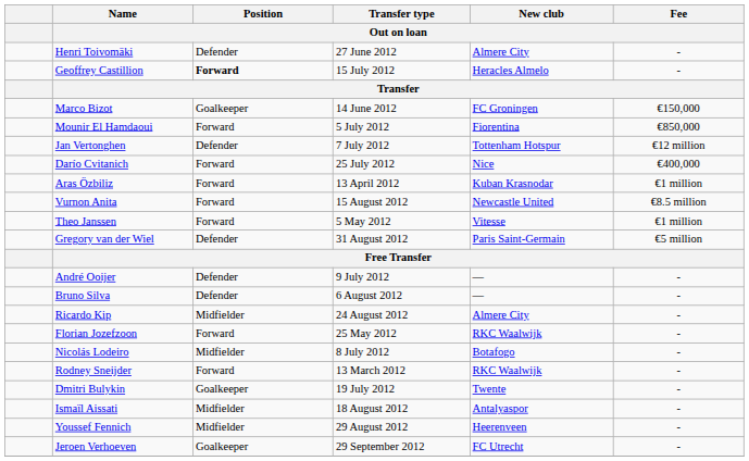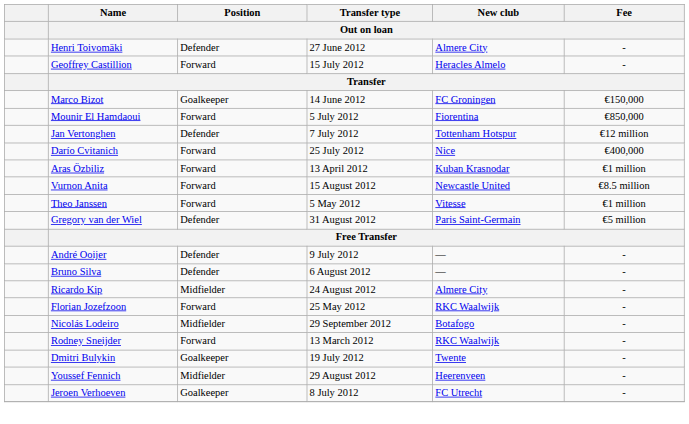 <table class="wikitable" style="width:100%; font-size:85%;">
 <tr>
 <th width="2%"></th>
 <th width="5%">Name</th>
 <th width="5%">Position</th>
 <th width="5%">Transfer type</th>
 <th width="5%">New club</th>
 <th width="5%">Fee</th>
 </tr>
 <tr>
 <th></th>
 <th colspan="5" align="center">Out on loan</th>
 </tr>
 <tr>
 <td align=center></td>
 <td align=left> <a href='#'>Henri Toivomäki</a></td>
 <td align=left>Defender</td>
 <td align=left>27 June 2012</td>
 <td align=left> <a href='#'>Almere City</a></td>
 <td align=center>-</td>
 </tr>
 <tr>
 <td align=center></td>
 <td align=left> <a href='#'>Geoffrey Castillion</a></td>
-<td align=left><strong>Forward</strong></td>
+<td align=left>Forward</td>
 <td align=left>15 July 2012</td>
 <td align=left> <a href='#'>Heracles Almelo</a></td>
 <td align=center>-</td>
 </tr>
 <tr>
 <th></th>
 <th colspan="5" align="center">Transfer</th>
 </tr>
 <tr>
 <td align=center></td>
 <td align=left> <a href='#'>Marco Bizot</a></td>
 <td align=left>Goalkeeper</td>
 <td align=left>14 June 2012</td>
 <td align=left> <a href='#'>FC Groningen</a></td>
 <td align=center>€150,000</td>
 </tr>
 <tr>
 <td align=center></td>
 <td align=left> <a href='#'>Mounir El Hamdaoui</a></td>
 <td align=left>Forward</td>
 <td align=left>5 July 2012</td>
 <td align=left> <a href='#'>Fiorentina</a></td>
 <td align=center>€850,000</td>
 </tr>
 <tr>
 <td align=center></td>
 <td align=left> <a href='#'>Jan Vertonghen</a></td>
 <td align=left>Defender</td>
 <td align=left>7 July 2012</td>
 <td align=left> <a href='#'>Tottenham Hotspur</a></td>
 <td align=center>€12 million</td>
 </tr>
 <tr>
 <td align=center></td>
 <td align=left> <a href='#'>Darío Cvitanich</a></td>
 <td align=left>Forward</td>
 <td align=left>25 July 2012</td>
 <td align=left> <a href='#'>Nice</a></td>
 <td align=center>€400,000</td>
 </tr>
 <tr>
 <td align=center></td>
 <td align=left> <a href='#'>Aras Özbiliz</a></td>
 <td align=left>Forward</td>
 <td align=left>13 April 2012</td>
 <td align=left> <a href='#'>Kuban Krasnodar</a></td>
 <td align=center>€1 million</td>
 </tr>
 <tr>
 <td align=center></td>
 <td align=left> <a href='#'>Vurnon Anita</a></td>
 <td align=left>Forward</td>
 <td align=left>15 August 2012</td>
 <td align=left> <a href='#'>Newcastle United</a></td>
 <td align=center>€8.5 million</td>
 </tr>
 <tr>
 <td align=center></td>
 <td align=left> <a href='#'>Theo Janssen</a></td>
 <td align=left>Forward</td>
 <td align=left>5 May 2012</td>
 <td align=left> <a href='#'>Vitesse</a></td>
 <td align=center>€1 million</td>
 </tr>
 <tr>
 <td align=center></td>
 <td align=left> <a href='#'>Gregory van der Wiel</a></td>
 <td align=left>Defender</td>
 <td align=left>31 August 2012</td>
 <td align=left> <a href='#'>Paris Saint-Germain</a></td>
 <td align=center>€5 million</td>
 </tr>
 <tr>
 <th></th>
 <th colspan="5" align="center">Free Transfer</th>
 </tr>
 <tr>
 <td align=center></td>
 <td align=left> <a href='#'>André Ooijer</a></td>
 <td align=left>Defender</td>
 <td align=left>9 July 2012</td>
 <td align=left>—</td>
 <td align=center>-</td>
 </tr>
 <tr>
 <td align=center></td>
 <td align=left> <a href='#'>Bruno Silva</a></td>
 <td align=left>Defender</td>
 <td align=left>6 August 2012</td>
 <td align=left>—</td>
 <td align=center>-</td>
 </tr>
 <tr>
 <td align=center></td>
 <td align=left> <a href='#'>Ricardo Kip</a></td>
 <td align=left>Midfielder</td>
 <td align=left>24 August 2012</td>
 <td align=left> <a href='#'>Almere City</a></td>
 <td align=center>-</td>
 </tr>
 <tr>
 <td align=center></td>
 <td align=left> <a href='#'>Florian Jozefzoon</a></td>
 <td align=left>Forward</td>
 <td align=left>25 May 2012</td>
 <td align=left> <a href='#'>RKC Waalwijk</a></td>
 <td align=center>-</td>
 </tr>
 <tr>
 <td align=center></td>
 <td align=left> <a href='#'>Nicolás Lodeiro</a></td>
 <td align=left>Midfielder</td>
-<td align=left>8 July 2012</td>
+<td align=left>29 September 2012</td>
 <td align=left> <a href='#'>Botafogo</a></td>
 <td align=center>-</td>
 </tr>
 <tr>
 <td align=center></td>
 <td align=left> <a href='#'>Rodney Sneijder</a></td>
 <td align=left>Forward</td>
 <td align=left>13 March 2012</td>
 <td align=left> <a href='#'>RKC Waalwijk</a></td>
 <td align=center>-</td>
 </tr>
 <tr>
 <td align=center></td>
 <td align=left> <a href='#'>Dmitri Bulykin</a></td>
 <td align=left>Goalkeeper</td>
 <td align=left>19 July 2012</td>
 <td align=left> <a href='#'>Twente</a></td>
 <td align=center>-</td>
 </tr>
 <tr>
 <td align=center></td>
-<td align=left> <a href='#'>Ismaïl Aissati</a></td>
-<td align=left>Midfielder</td>
-<td align=left>18 August 2012</td>
-<td align=left> <a href='#'>Antalyaspor</a></td>
-<td align=center>-</td>
-</tr>
-<tr>
-<td align=center></td>
 <td align=left> <a href='#'>Youssef Fennich</a></td>
 <td align=left>Midfielder</td>
 <td align=left>29 August 2012</td>
 <td align=left> <a href='#'>Heerenveen</a></td>
 <td align=center>-</td>
 </tr>
 <tr>
 <td align=center></td>
 <td align=left> <a href='#'>Jeroen Verhoeven</a></td>
 <td align=left>Goalkeeper</td>
-<td align=left>29 September 2012</td>
+<td align=left>8 July 2012</td>
 <td align=left> <a href='#'>FC Utrecht</a></td>
 <td align=center>-</td>
 </tr>
 <tr>
 </tr>
 </table>
